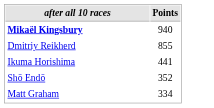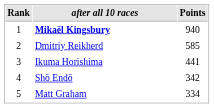 <table cellspacing="1" cellpadding="3" style="border:1px solid #aaa; font-size:86%;">
 <tr style="background:#e4e4e4;">
+<th style="border-bottom:1px solid #aaa; width:10px;">Rank</th>
 <th style="border-bottom:1px solid #aaa; width:200px;"><em>after all 10 races</em></th>
 <th style="border-bottom:1px solid #aaa; width:20px;">Points</th>
 </tr>
 <tr>
+<td align=center>1</td>
 <td><strong> <a href='#'>Mikaël Kingsbury</a></strong></td>
 <td align=center>940</td>
 </tr>
 <tr>
+<td align=center>2</td>
 <td> <a href='#'>Dmitriy Reikherd</a></td>
-<td align=center>855</td>
+<td align=center>585</td>
 </tr>
 <tr>
+<td align=center>3</td>
 <td> <a href='#'>Ikuma Horishima</a></td>
 <td align=center>441</td>
 </tr>
 <tr>
+<td align=center>4</td>
 <td> <a href='#'>Shō Endō</a></td>
-<td align=center>352</td>
+<td align=center>342</td>
 </tr>
 <tr>
+<td align=center>5</td>
 <td> <a href='#'>Matt Graham</a></td>
 <td align=center>334</td>
 </tr>
 </table>
